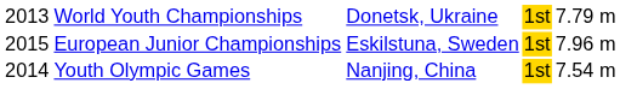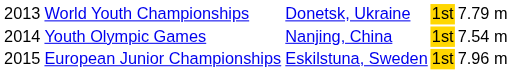 <table>
 <tr>
 <td>2013</td>
 <td><a href='#'>World Youth Championships</a></td>
 <td><a href='#'>Donetsk, Ukraine</a></td>
 <td bgcolor=gold>1st</td>
 <td>7.79 m</td>
 </tr>
 <tr>
+<td>2014</td>
+<td><a href='#'>Youth Olympic Games</a></td>
+<td><a href='#'>Nanjing, China</a></td>
+<td bgcolor=gold>1st</td>
+<td>7.54 m</td>
+</tr>
+<tr>
 <td>2015</td>
 <td><a href='#'>European Junior Championships</a></td>
 <td><a href='#'>Eskilstuna, Sweden</a></td>
 <td bgcolor=gold>1st</td>
 <td>7.96 m</td>
 </tr>
 <tr>
-<td>2014</td>
-<td><a href='#'>Youth Olympic Games</a></td>
-<td><a href='#'>Nanjing, China</a></td>
-<td bgcolor=gold>1st</td>
-<td>7.54 m</td>
-</tr>
-<tr>
 </tr>
 </table>
